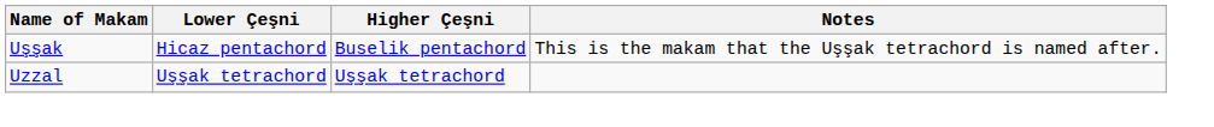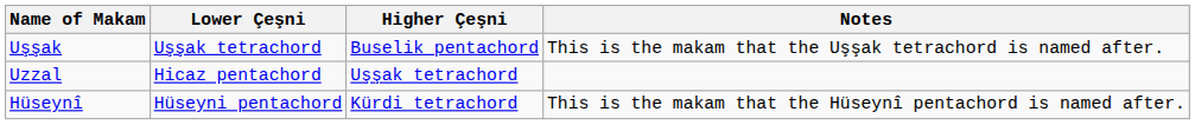 <table class="wikitable">
 <tr>
 <th>Name of Makam</th>
 <th>Lower Çeşni</th>
 <th>Higher Çeşni</th>
 <th>Notes</th>
 </tr>
 <tr>
 <td><a href='#'>Uşşak</a></td>
-<td><a href='#'>Hicaz pentachord</a></td>
+<td><a href='#'>Uşşak tetrachord</a></td>
 <td><a href='#'>Buselik pentachord</a></td>
 <td>This is the makam that the Uşşak tetrachord is named after.</td>
 </tr>
 <tr>
 <td><a href='#'>Uzzal</a></td>
-<td><a href='#'>Uşşak tetrachord</a></td>
+<td><a href='#'>Hicaz pentachord</a></td>
 <td><a href='#'>Uşşak tetrachord</a></td>
 <td></td>
 </tr>
+<tr>
+<td><a href='#'>Hüseynî</a></td>
+<td><a href='#'>Hüseyni pentachord</a></td>
+<td><a href='#'>Kürdi tetrachord</a></td>
+<td>This is the makam that the Hüseynî pentachord is named after.</td>
+</tr>
 </table>
